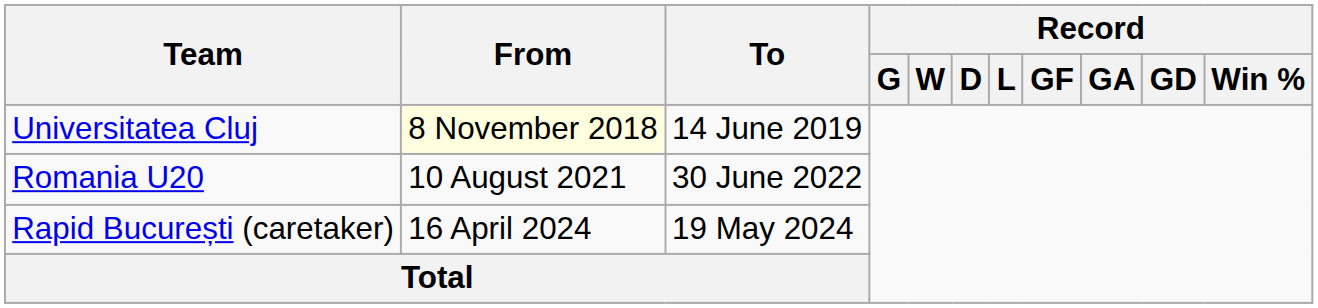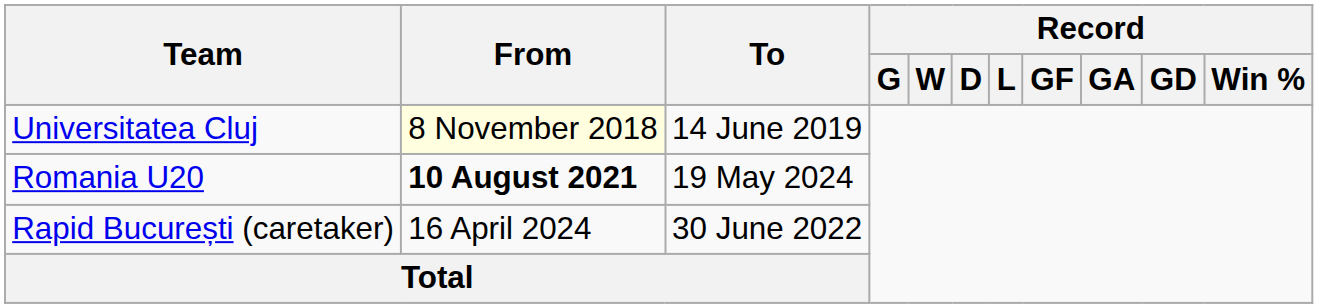 <table class="wikitable" style="text-align: center">
 <tr>
 <th rowspan=2>Team</th>
 <th rowspan=2>From</th>
 <th rowspan=2>To</th>
 <th colspan=8>Record</th>
 </tr>
 <tr>
 <th>G</th>
 <th>W</th>
 <th>D</th>
 <th>L</th>
 <th>GF</th>
 <th>GA</th>
 <th>GD</th>
 <th>Win %</th>
 </tr>
 <tr>
 <td align=left> <a href='#'>Universitatea Cluj</a></td>
 <td align=left style="background: lightyellow;">8 November 2018</td>
 <td align=left>14 June 2019<br></td>
 </tr>
 <tr>
 <td align=left> <a href='#'>Romania U20</a></td>
-<td align=left>10 August 2021</td>
-<td align=left>30 June 2022<br></td>
+<td align=left><strong>10 August 2021</strong></td>
+<td align=left>19 May 2024<br></td>
 </tr>
 <tr>
 <td align=left> <a href='#'>Rapid București</a> (caretaker)</td>
 <td align=left>16 April 2024</td>
-<td align=left>19 May 2024<br></td>
+<td align=left>30 June 2022<br></td>
 </tr>
 <tr>
 <th colspan="3">Total<br></th>
 </tr>
 </table>
